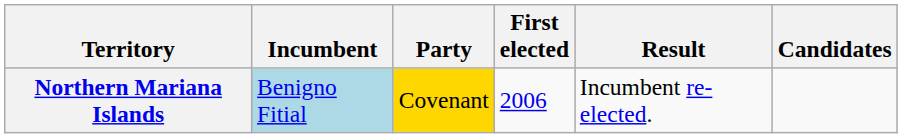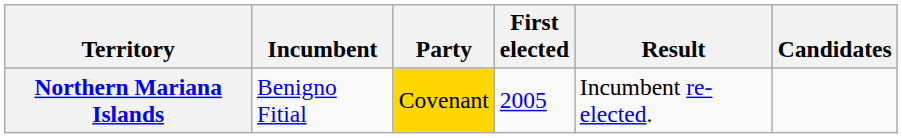 <table class="wikitable sortable">
 <tr valign=bottom>
 <th>Territory</th>
 <th>Incumbent</th>
 <th>Party</th>
 <th>First<br>elected</th>
 <th>Result</th>
 <th>Candidates</th>
 </tr>
 <tr>
 <th><a href='#'>Northern Mariana Islands</a></th>
-<td style="background: lightblue;"><a href='#'>Benigno Fitial</a></td>
+<td><a href='#'>Benigno Fitial</a></td>
 <td style="background: gold;">Covenant</td>
-<td><a href='#'>2006</a></td>
+<td><a href='#'>2005</a></td>
 <td>Incumbent <a href='#'>re-elected</a>.</td>
 <td nowrap></td>
 </tr>
 </table>
